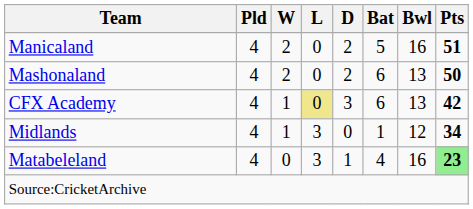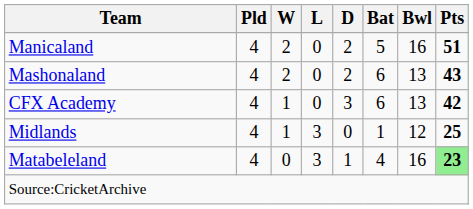 <table class="wikitable" style="text-align: center;">
 <tr>
 <th width=200>Team</th>
 <th width=20>Pld</th>
 <th width=20>W</th>
 <th width=20>L</th>
 <th width=20>D</th>
 <th width=20>Bat</th>
 <th width=20>Bwl</th>
 <th width=20>Pts</th>
 </tr>
 <tr style="background:#ccffcc;">
 </tr>
 <tr>
 <td align=left><a href='#'>Manicaland</a></td>
 <td>4</td>
 <td>2</td>
 <td>0</td>
 <td>2</td>
 <td>5</td>
 <td>16</td>
 <td><strong>51</strong></td>
 </tr>
 <tr>
 <td align=left><a href='#'>Mashonaland</a></td>
 <td>4</td>
 <td>2</td>
 <td>0</td>
 <td>2</td>
 <td>6</td>
 <td>13</td>
-<td><strong>50</strong></td>
+<td><strong>43</strong></td>
 </tr>
 <tr>
 <td align=left><a href='#'>CFX Academy</a></td>
 <td>4</td>
 <td>1</td>
-<td style="background: khaki;">0</td>
+<td>0</td>
 <td>3</td>
 <td>6</td>
 <td>13</td>
 <td><strong>42</strong></td>
 </tr>
 <tr>
 <td align=left><a href='#'>Midlands</a></td>
 <td>4</td>
 <td>1</td>
 <td>3</td>
 <td>0</td>
 <td>1</td>
 <td>12</td>
-<td><strong>34</strong></td>
+<td><strong>25</strong></td>
 </tr>
 <tr>
 <td align=left><a href='#'>Matabeleland</a></td>
 <td>4</td>
 <td>0</td>
 <td>3</td>
 <td>1</td>
 <td>4</td>
 <td>16</td>
 <td style="background: lightgreen;"><strong>23</strong></td>
 </tr>
 <tr>
 <td align=left colspan="8"><small>Source:CricketArchive</small></td>
 </tr>
 </table>
